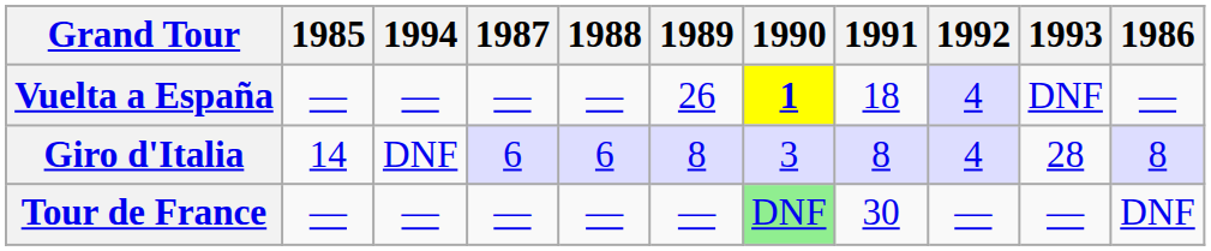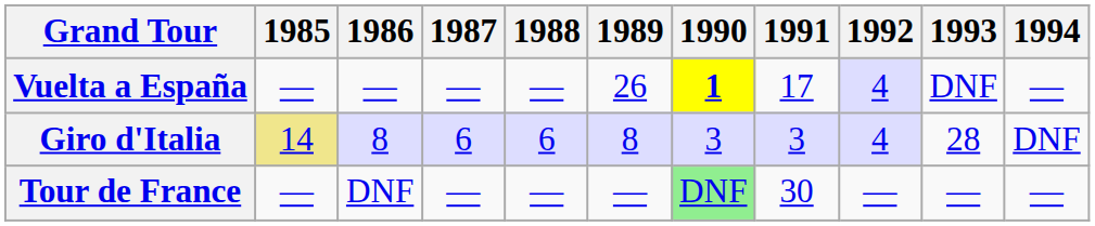 <table class="wikitable plainrowheaders">
 <tr>
 <th scope="col"><a href='#'>Grand Tour</a></th>
 <th scope="col">1985</th>
-<th scope="col">1994</th>
+<th scope="col">1986</th>
 <th scope="col">1987</th>
 <th scope="col">1988</th>
 <th scope="col">1989</th>
 <th scope="col">1990</th>
 <th scope="col">1991</th>
 <th scope="col">1992</th>
 <th scope="col">1993</th>
-<th scope="col">1986</th>
+<th scope="col">1994</th>
 </tr>
 <tr style="text-align:center;">
 <th scope="row"> <a href='#'>Vuelta a España</a></th>
 <td><a href='#'>—</a></td>
 <td><a href='#'>—</a></td>
 <td><a href='#'>—</a></td>
 <td><a href='#'>—</a></td>
 <td><a href='#'>26</a></td>
 <td style="background:yellow;"><strong><a href='#'>1</a></strong></td>
-<td><a href='#'>18</a></td>
+<td><a href='#'>17</a></td>
 <td style="background:#ddddff;"><a href='#'>4</a></td>
 <td><a href='#'>DNF</a></td>
 <td><a href='#'>—</a></td>
 </tr>
 <tr style="text-align:center;">
 <th scope="row"> <a href='#'>Giro d'Italia</a></th>
-<td><a href='#'>14</a></td>
-<td><a href='#'>DNF</a></td>
+<td style="background: khaki;"><a href='#'>14</a></td>
+<td style="background:#ddddff;"><a href='#'>8</a></td>
 <td style="background:#ddddff;"><a href='#'>6</a></td>
 <td style="background:#ddddff;"><a href='#'>6</a></td>
 <td style="background:#ddddff;"><a href='#'>8</a></td>
 <td style="background:#ddddff;"><a href='#'>3</a></td>
-<td style="background:#ddddff;"><a href='#'>8</a></td>
+<td style="background:#ddddff;"><a href='#'>3</a></td>
 <td style="background:#ddddff;"><a href='#'>4</a></td>
 <td><a href='#'>28</a></td>
-<td style="background:#ddddff;"><a href='#'>8</a></td>
+<td><a href='#'>DNF</a></td>
 </tr>
 <tr style="text-align:center;">
 <th scope="row"> <a href='#'>Tour de France</a></th>
 <td><a href='#'>—</a></td>
-<td><a href='#'>—</a></td>
+<td><a href='#'>DNF</a></td>
 <td><a href='#'>—</a></td>
 <td><a href='#'>—</a></td>
 <td><a href='#'>—</a></td>
 <td style="background: lightgreen;"><a href='#'>DNF</a></td>
 <td><a href='#'>30</a></td>
 <td><a href='#'>—</a></td>
 <td><a href='#'>—</a></td>
-<td><a href='#'>DNF</a></td>
+<td><a href='#'>—</a></td>
 </tr>
 </table>
